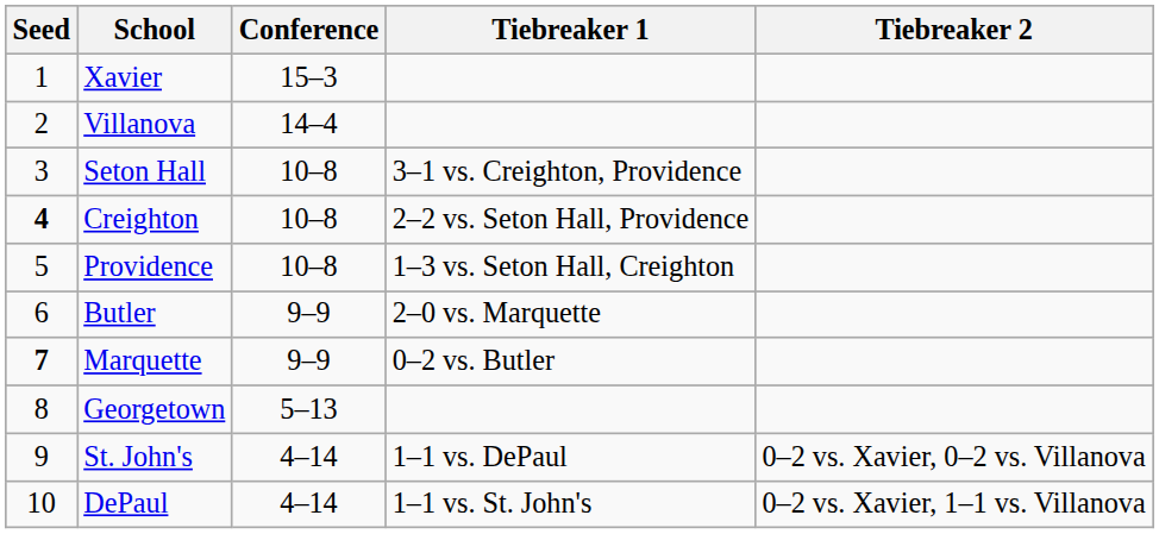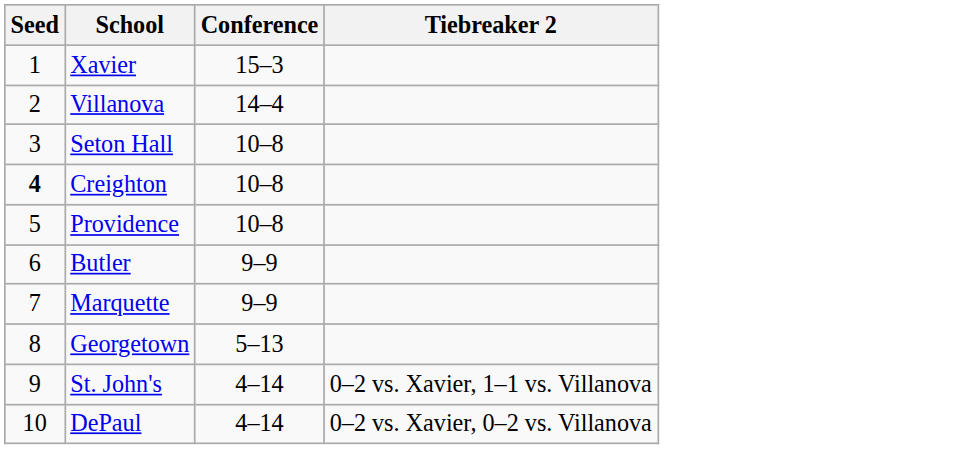 <table class="wikitable" style="white-space:nowrap; font-size:90%;text-align:center">
 <tr>
 <th>Seed</th>
 <th>School</th>
 <th>Conference</th>
-<th>Tiebreaker 1</th>
 <th>Tiebreaker 2</th>
 </tr>
 <tr>
 <td>1</td>
 <td align=left><a href='#'>Xavier</a></td>
 <td>15–3</td>
 <td></td>
-<td></td>
 </tr>
 <tr>
 <td>2</td>
 <td align=left><a href='#'>Villanova</a></td>
 <td>14–4</td>
 <td></td>
-<td></td>
 </tr>
 <tr>
 <td>3</td>
 <td align=left><a href='#'>Seton Hall</a></td>
 <td>10–8</td>
-<td align=left>3–1 vs. Creighton, Providence</td>
 <td></td>
 </tr>
 <tr>
 <td><strong>4</strong></td>
 <td align=left><a href='#'>Creighton</a></td>
 <td>10–8</td>
-<td align=left>2–2 vs. Seton Hall, Providence</td>
 <td></td>
 </tr>
 <tr>
 <td>5</td>
 <td align=left><a href='#'>Providence</a></td>
 <td>10–8</td>
-<td align=left>1–3 vs. Seton Hall, Creighton</td>
 <td></td>
 </tr>
 <tr>
 <td>6</td>
 <td align=left><a href='#'>Butler</a></td>
 <td>9–9</td>
-<td align=left>2–0 vs. Marquette</td>
 <td></td>
 </tr>
 <tr>
-<td><strong>7</strong></td>
+<td>7</td>
 <td align=left><a href='#'>Marquette</a></td>
 <td>9–9</td>
-<td align=left>0–2 vs. Butler</td>
 <td></td>
 </tr>
 <tr>
 <td>8</td>
 <td align=left><a href='#'>Georgetown</a></td>
 <td>5–13</td>
 <td></td>
-<td></td>
 </tr>
 <tr>
 <td>9</td>
 <td align=left><a href='#'>St. John's</a></td>
 <td>4–14</td>
-<td align=left>1–1 vs. DePaul</td>
-<td align=left>0–2 vs. Xavier, 0–2 vs. Villanova</td>
+<td align=left>0–2 vs. Xavier, 1–1 vs. Villanova</td>
 </tr>
 <tr>
 <td>10</td>
 <td align=left><a href='#'>DePaul</a></td>
 <td>4–14</td>
-<td align=left>1–1 vs. St. John's</td>
-<td align=left>0–2 vs. Xavier, 1–1 vs. Villanova</td>
+<td align=left>0–2 vs. Xavier, 0–2 vs. Villanova</td>
 </tr>
 </table>
